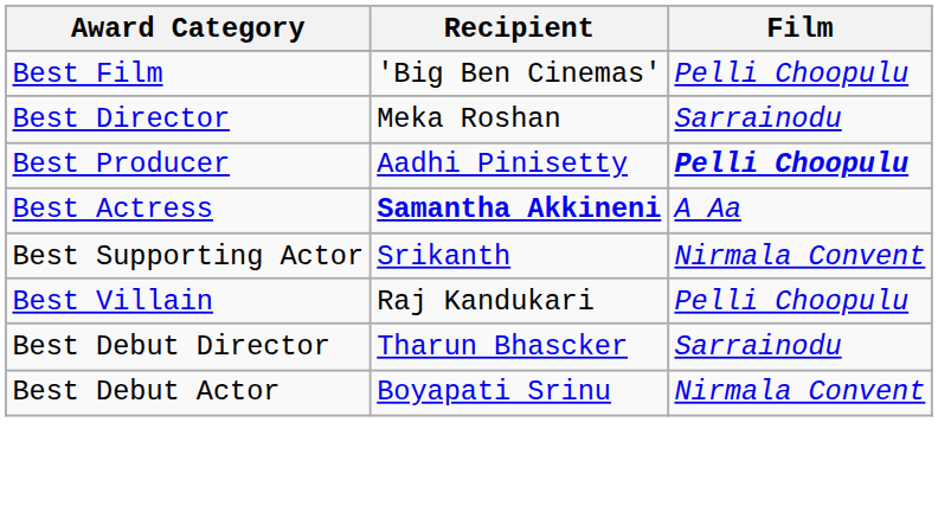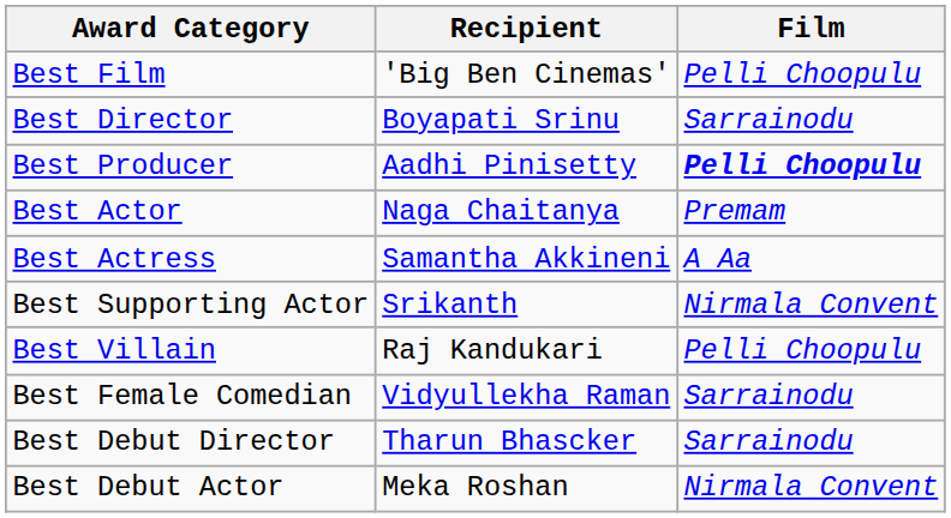 <table class="wikitable sortable">
 <tr>
 <th>Award Category</th>
 <th>Recipient</th>
 <th>Film</th>
 </tr>
 <tr>
 <td><a href='#'>Best Film</a></td>
 <td>'Big Ben Cinemas'</td>
 <td><em><a href='#'>Pelli Choopulu</a></em></td>
 </tr>
 <tr>
 <td><a href='#'>Best Director</a></td>
-<td>Meka Roshan</td>
+<td><a href='#'>Boyapati Srinu</a></td>
 <td><em><a href='#'>Sarrainodu</a></em></td>
 </tr>
 <tr>
 <td><a href='#'>Best Producer</a></td>
 <td><a href='#'>Aadhi Pinisetty</a></td>
 <td><strong><em><a href='#'>Pelli Choopulu</a></em></strong></td>
 </tr>
 <tr>
+<td><a href='#'>Best Actor</a></td>
+<td><a href='#'>Naga Chaitanya</a></td>
+<td><a href='#'><em>Premam</em></a></td>
+</tr>
+<tr>
 <td><a href='#'>Best Actress</a></td>
-<td><strong><a href='#'>Samantha Akkineni</a></strong></td>
+<td><a href='#'>Samantha Akkineni</a></td>
 <td><em><a href='#'>A Aa</a></em></td>
 </tr>
 <tr>
 <td>Best Supporting Actor</td>
 <td><a href='#'>Srikanth</a></td>
 <td><em><a href='#'>Nirmala Convent</a></em></td>
 </tr>
 <tr>
 <td><a href='#'>Best Villain</a></td>
 <td>Raj Kandukari</td>
 <td><em><a href='#'>Pelli Choopulu</a></em></td>
 </tr>
 <tr>
+<td>Best Female Comedian</td>
+<td><a href='#'>Vidyullekha Raman</a></td>
+<td><em><a href='#'>Sarrainodu</a></em></td>
+</tr>
+<tr>
 <td>Best Debut Director</td>
 <td><a href='#'>Tharun Bhascker</a></td>
 <td><em><a href='#'>Sarrainodu</a></em></td>
 </tr>
 <tr>
 <td>Best Debut Actor</td>
-<td><a href='#'>Boyapati Srinu</a></td>
+<td>Meka Roshan</td>
 <td><em><a href='#'>Nirmala Convent</a></em></td>
 </tr>
 </table>
